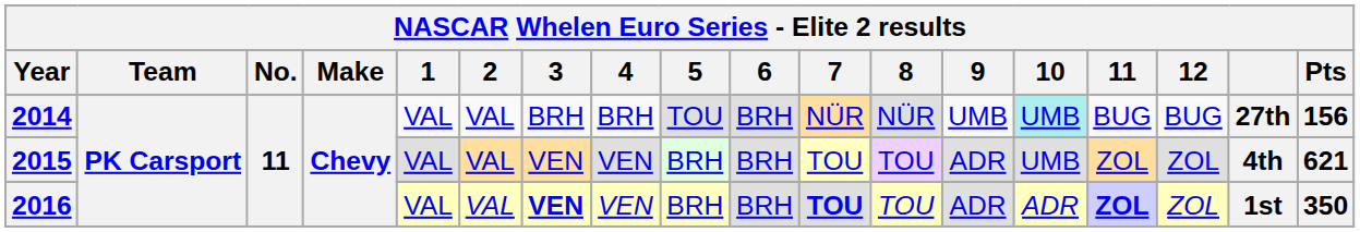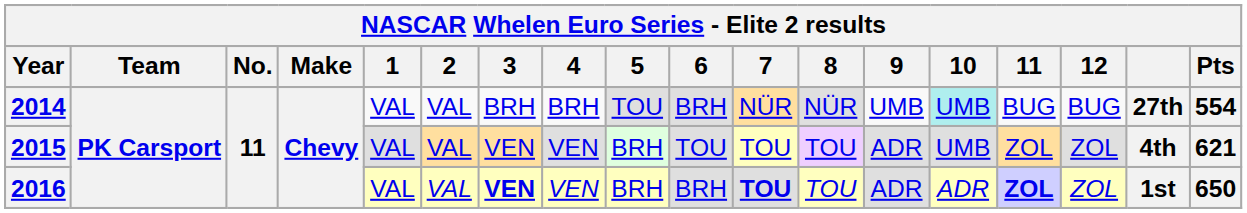 <table class="wikitable" style="text-align:center; font-size:75%">
 <tr>
 <th colspan=21><a href='#'>NASCAR</a> <a href='#'>Whelen Euro Series</a> - Elite 2 results</th>
 </tr>
 <tr>
 <th>Year</th>
 <th>Team</th>
 <th>No.</th>
 <th>Make</th>
 <th>1</th>
 <th>2</th>
 <th>3</th>
 <th>4</th>
 <th>5</th>
 <th>6</th>
 <th>7</th>
 <th>8</th>
 <th>9</th>
 <th>10</th>
 <th>11</th>
 <th>12</th>
 <th></th>
 <th>Pts</th>
 </tr>
 <tr>
 <th><a href='#'>2014</a></th>
 <th rowspan=3><a href='#'>PK Carsport</a></th>
 <th rowspan=3>11</th>
 <th rowspan=3><a href='#'>Chevy</a></th>
 <td><a href='#'>VAL</a></td>
 <td><a href='#'>VAL</a></td>
 <td><a href='#'>BRH</a></td>
 <td><a href='#'>BRH</a></td>
 <td style="background-color:#DFDFDF"><a href='#'>TOU</a><br></td>
 <td style="background-color:#DFDFDF"><a href='#'>BRH</a><br></td>
 <td style="background-color:#FFDF9F"><a href='#'>NÜR</a><br></td>
 <td style="background-color:#DFDFDF"><a href='#'>NÜR</a><br></td>
 <td><a href='#'>UMB</a></td>
 <td style="background: paleturquoise;"><a href='#'>UMB</a></td>
 <td><a href='#'>BUG</a></td>
 <td><a href='#'>BUG</a></td>
 <th>27th</th>
-<th>156</th>
+<th>554</th>
 </tr>
 <tr>
 <th><a href='#'>2015</a></th>
 <td style="background-color:#DFDFDF"><a href='#'>VAL</a><br></td>
 <td style="background-color:#FFDF9F"><a href='#'>VAL</a><br></td>
 <td style="background-color:#FFDF9F"><a href='#'>VEN</a><br></td>
 <td style="background-color:#DFDFDF"><a href='#'>VEN</a><br></td>
 <td style="background-color:#DFFFDF"><a href='#'>BRH</a><br></td>
-<td style="background-color:#DFDFDF"><a href='#'>BRH</a><br></td>
+<td style="background-color:#DFDFDF"><a href='#'>TOU</a><br></td>
 <td style="background-color:#FFFFBF"><a href='#'>TOU</a><br></td>
 <td style="background-color:#EFCFFF"><a href='#'>TOU</a><br></td>
 <td style="background-color:#DFDFDF"><a href='#'>ADR</a><br></td>
 <td style="background-color:#DFDFDF"><a href='#'>UMB</a><br></td>
 <td style="background-color:#FFDF9F"><a href='#'>ZOL</a><br></td>
 <td style="background-color:#DFDFDF"><a href='#'>ZOL</a><br></td>
 <th>4th</th>
 <th>621</th>
 </tr>
 <tr>
 <th><a href='#'>2016</a></th>
 <td style="background-color:#FFFFBF"><a href='#'>VAL</a><br></td>
 <td style="background-color:#FFFFBF"><em><a href='#'>VAL</a></em><br></td>
 <td style="background-color:#FFFFBF"><strong><a href='#'>VEN</a></strong><br></td>
 <td style="background-color:#FFFFBF"><em><a href='#'>VEN</a></em><br></td>
 <td style="background-color:#FFFFBF"><a href='#'>BRH</a><br></td>
 <td style="background-color:#DFDFDF"><a href='#'>BRH</a><br></td>
 <td style="background-color:#DFDFDF"><strong><a href='#'>TOU</a></strong><br></td>
 <td style="background-color:#FFFFBF"><em><a href='#'>TOU</a></em><br></td>
 <td style="background-color:#DFDFDF"><a href='#'>ADR</a><br></td>
 <td style="background-color:#FFFFBF"><em><a href='#'>ADR</a></em><br></td>
 <td style="background-color:#CFCFFF"><strong><a href='#'>ZOL</a></strong><br></td>
 <td style="background-color:#FFFFBF"><em><a href='#'>ZOL</a></em><br></td>
 <th>1st</th>
-<th>350</th>
+<th>650</th>
 </tr>
 </table>
